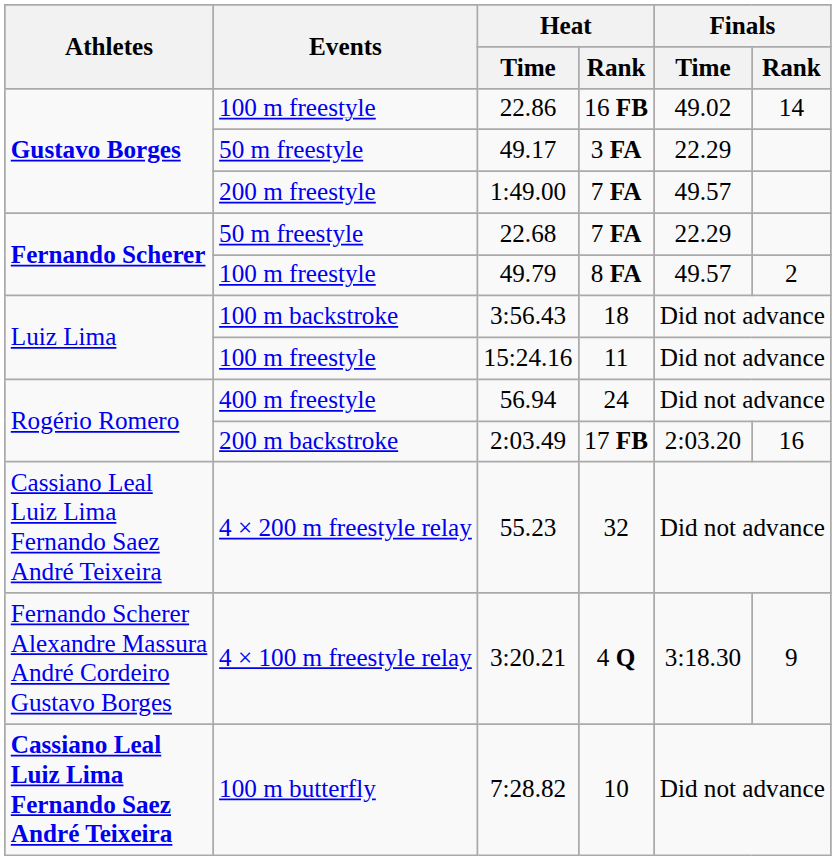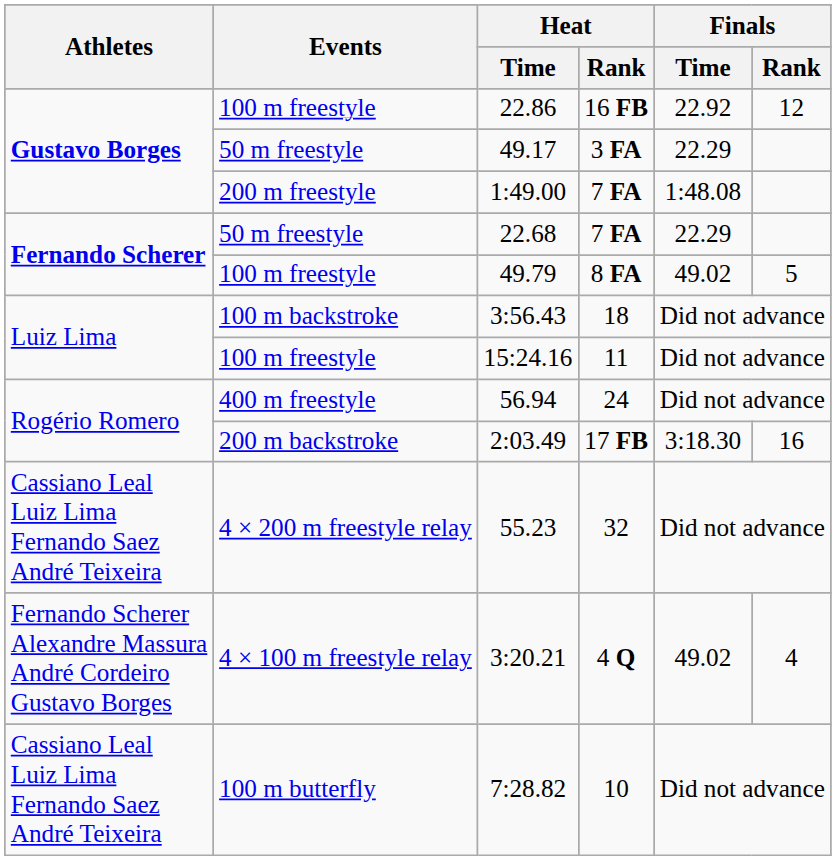 <table class=wikitable style=font-size:90%>
 <tr>
 <th rowspan=2>Athletes</th>
 <th rowspan=2>Events</th>
 <th colspan=2>Heat</th>
 <th colspan=2>Finals</th>
 </tr>
 <tr>
 <th>Time</th>
 <th>Rank</th>
 <th>Time</th>
 <th>Rank</th>
 </tr>
 <tr>
 <td rowspan=3><strong><a href='#'>Gustavo Borges</a></strong></td>
 <td><a href='#'>100 m freestyle</a></td>
 <td align=center>22.86</td>
 <td align=center>16 <strong>FB</strong></td>
-<td align=center>49.02</td>
-<td align=center>14</td>
+<td align=center>22.92</td>
+<td align=center>12</td>
 </tr>
 <tr>
 <td><a href='#'>50 m freestyle</a></td>
 <td align=center>49.17</td>
 <td align=center>3 <strong>FA</strong></td>
 <td align=center>22.29</td>
 <td align=center></td>
 </tr>
 <tr>
 <td><a href='#'>200 m freestyle</a></td>
 <td align=center>1:49.00</td>
 <td align=center>7 <strong>FA</strong></td>
-<td align=center>49.57</td>
+<td align=center>1:48.08</td>
 <td align=center></td>
 </tr>
 <tr>
 <td rowspan=2><strong><a href='#'>Fernando Scherer</a></strong></td>
 <td><a href='#'>50 m freestyle</a></td>
 <td align=center>22.68</td>
 <td align=center>7 <strong>FA</strong></td>
 <td align=center>22.29</td>
 <td align=center></td>
 </tr>
 <tr>
 <td><a href='#'>100 m freestyle</a></td>
 <td align=center>49.79</td>
 <td align=center>8 <strong>FA</strong></td>
-<td align=center>49.57</td>
-<td align=center>2</td>
+<td align=center>49.02</td>
+<td align=center>5</td>
 </tr>
 <tr>
 <td rowspan=2><a href='#'>Luiz Lima</a></td>
 <td><a href='#'>100 m backstroke</a></td>
 <td align=center>3:56.43</td>
 <td align=center>18</td>
 <td align=center colspan=2>Did not advance</td>
 </tr>
 <tr>
 <td><a href='#'>100 m freestyle</a></td>
 <td align=center>15:24.16</td>
 <td align=center>11</td>
 <td align=center colspan=2>Did not advance</td>
 </tr>
 <tr>
 <td rowspan=2><a href='#'>Rogério Romero</a></td>
 <td><a href='#'>400 m freestyle</a></td>
 <td align=center>56.94</td>
 <td align=center>24</td>
 <td align=center colspan=2>Did not advance</td>
 </tr>
 <tr>
 <td><a href='#'>200 m backstroke</a></td>
 <td align=center>2:03.49</td>
 <td align=center>17 <strong>FB</strong></td>
-<td align=center>2:03.20</td>
+<td align=center>3:18.30</td>
 <td align=center>16</td>
 </tr>
 <tr>
 <td><a href='#'>Cassiano Leal</a><br><a href='#'>Luiz Lima</a><br><a href='#'>Fernando Saez</a><br><a href='#'>André Teixeira</a></td>
 <td><a href='#'>4 × 200 m freestyle relay</a></td>
 <td align=center>55.23</td>
 <td align=center>32</td>
 <td align=center colspan=2>Did not advance</td>
 </tr>
 <tr>
 <td><a href='#'>Fernando Scherer</a><br><a href='#'>Alexandre Massura</a><br><a href='#'>André Cordeiro</a><br><a href='#'>Gustavo Borges</a></td>
 <td><a href='#'>4 × 100 m freestyle relay</a></td>
 <td align=center>3:20.21</td>
 <td align=center>4 <strong>Q</strong></td>
-<td align=center>3:18.30</td>
-<td align=center>9</td>
+<td align=center>49.02</td>
+<td align=center>4</td>
 </tr>
 <tr>
-<td><strong><a href='#'>Cassiano Leal</a><br><a href='#'>Luiz Lima</a><br><a href='#'>Fernando Saez</a><br><a href='#'>André Teixeira</a></strong></td>
+<td><a href='#'>Cassiano Leal</a><br><a href='#'>Luiz Lima</a><br><a href='#'>Fernando Saez</a><br><a href='#'>André Teixeira</a></td>
 <td><a href='#'>100 m butterfly</a></td>
 <td align=center>7:28.82</td>
 <td align=center>10</td>
 <td align=center colspan=2>Did not advance</td>
 </tr>
 </table>
